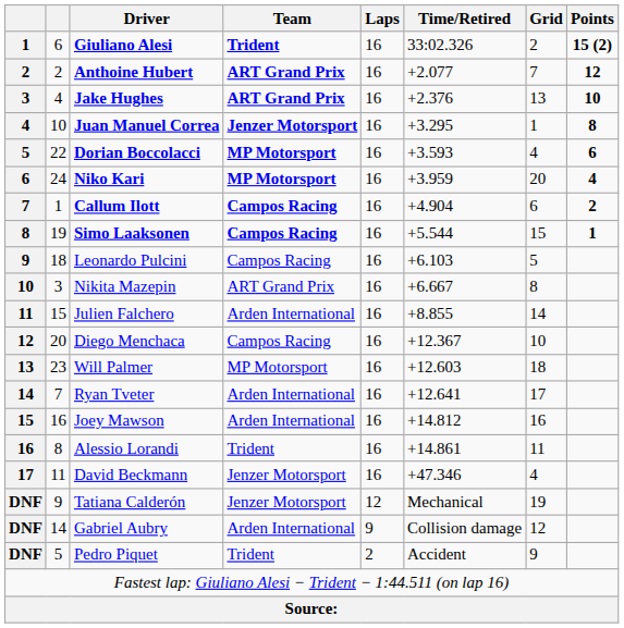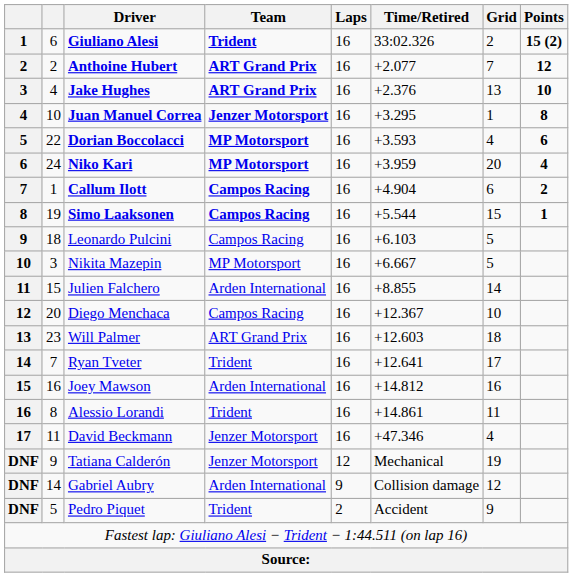 <table class="wikitable" style="font-size: 85%;">
 <tr>
 <th></th>
 <th></th>
 <th>Driver</th>
 <th>Team</th>
 <th>Laps</th>
 <th>Time/Retired</th>
 <th>Grid</th>
 <th>Points</th>
 </tr>
 <tr>
 <th>1</th>
 <td align="center">6</td>
 <td><strong> <a href='#'>Giuliano Alesi</a></strong></td>
 <td><a href='#'><strong>Trident</strong></a></td>
 <td>16</td>
 <td>33:02.326</td>
 <td>2</td>
 <td align="center"><strong>15 (2)</strong></td>
 </tr>
 <tr>
 <th>2</th>
 <td align="center">2</td>
 <td><strong> <a href='#'>Anthoine Hubert</a></strong></td>
 <td><strong><a href='#'>ART Grand Prix</a></strong></td>
 <td>16</td>
 <td>+2.077</td>
 <td>7</td>
 <td align="center"><strong>12</strong></td>
 </tr>
 <tr>
 <th>3</th>
 <td align="center">4</td>
 <td><strong> <a href='#'>Jake Hughes</a></strong></td>
 <td><strong><a href='#'>ART Grand Prix</a></strong></td>
 <td>16</td>
 <td>+2.376</td>
 <td>13</td>
 <td align="center"><strong>10</strong></td>
 </tr>
 <tr>
 <th>4</th>
 <td align="center">10</td>
 <td><strong> <a href='#'>Juan Manuel Correa</a></strong></td>
 <td><strong><a href='#'>Jenzer Motorsport</a></strong></td>
 <td>16</td>
 <td>+3.295</td>
 <td>1</td>
 <td align="center"><strong>8</strong></td>
 </tr>
 <tr>
 <th>5</th>
 <td align="center">22</td>
 <td><strong> <a href='#'>Dorian Boccolacci</a></strong></td>
 <td><strong><a href='#'>MP Motorsport</a></strong></td>
 <td>16</td>
 <td>+3.593</td>
 <td>4</td>
 <td align="center"><strong>6</strong></td>
 </tr>
 <tr>
 <th>6</th>
 <td align="center">24</td>
 <td><strong> <a href='#'>Niko Kari</a></strong></td>
 <td><strong><a href='#'>MP Motorsport</a></strong></td>
 <td>16</td>
 <td>+3.959</td>
 <td>20</td>
 <td align="center"><strong>4</strong></td>
 </tr>
 <tr>
 <th>7</th>
 <td align="center">1</td>
 <td><strong> <a href='#'>Callum Ilott</a></strong></td>
 <td><strong><a href='#'>Campos Racing</a></strong></td>
 <td>16</td>
 <td>+4.904</td>
 <td>6</td>
 <td align="center"><strong>2</strong></td>
 </tr>
 <tr>
 <th>8</th>
 <td align="center">19</td>
 <td><strong> <a href='#'>Simo Laaksonen</a></strong></td>
 <td><strong><a href='#'>Campos Racing</a></strong></td>
 <td>16</td>
 <td>+5.544</td>
 <td>15</td>
 <td align="center"><strong>1</strong></td>
 </tr>
 <tr>
 <th>9</th>
 <td align="center">18</td>
 <td> <a href='#'>Leonardo Pulcini</a></td>
 <td><a href='#'>Campos Racing</a></td>
 <td>16</td>
 <td>+6.103</td>
 <td>5</td>
 <td align="center"></td>
 </tr>
 <tr>
 <th>10</th>
 <td align="center">3</td>
 <td> <a href='#'>Nikita Mazepin</a></td>
-<td><a href='#'>ART Grand Prix</a></td>
+<td><a href='#'>MP Motorsport</a></td>
 <td>16</td>
 <td>+6.667</td>
-<td>8</td>
+<td>5</td>
 <td align="center"></td>
 </tr>
 <tr>
 <th>11</th>
 <td align="center">15</td>
 <td> <a href='#'>Julien Falchero</a></td>
 <td><a href='#'>Arden International</a></td>
 <td>16</td>
 <td>+8.855</td>
 <td>14</td>
 <td align="center"></td>
 </tr>
 <tr>
 <th>12</th>
 <td align="center">20</td>
 <td> <a href='#'>Diego Menchaca</a></td>
 <td><a href='#'>Campos Racing</a></td>
 <td>16</td>
 <td>+12.367</td>
 <td>10</td>
 <td align="center"></td>
 </tr>
 <tr>
 <th>13</th>
 <td align="center">23</td>
 <td> <a href='#'>Will Palmer</a></td>
-<td><a href='#'>MP Motorsport</a></td>
+<td><a href='#'>ART Grand Prix</a></td>
 <td>16</td>
 <td>+12.603</td>
 <td>18</td>
 <td align="center"></td>
 </tr>
 <tr>
 <th>14</th>
 <td align="center">7</td>
 <td> <a href='#'>Ryan Tveter</a></td>
-<td><a href='#'>Arden International</a></td>
+<td><a href='#'>Trident</a></td>
 <td>16</td>
 <td>+12.641</td>
 <td>17</td>
 <td></td>
 </tr>
 <tr>
 <th>15</th>
 <td align="center">16</td>
 <td> <a href='#'>Joey Mawson</a></td>
 <td><a href='#'>Arden International</a></td>
 <td>16</td>
 <td>+14.812</td>
 <td>16</td>
 <td align="center"></td>
 </tr>
 <tr>
 <th>16</th>
 <td align="center">8</td>
 <td> <a href='#'>Alessio Lorandi</a></td>
 <td><a href='#'>Trident</a></td>
 <td>16</td>
 <td>+14.861</td>
 <td>11</td>
 <td align="center"></td>
 </tr>
 <tr>
 <th>17</th>
 <td align="center">11</td>
 <td> <a href='#'>David Beckmann</a></td>
 <td><a href='#'>Jenzer Motorsport</a></td>
 <td>16</td>
 <td>+47.346</td>
 <td>4</td>
 <td align="center"></td>
 </tr>
 <tr>
 <th>DNF</th>
 <td align="center">9</td>
 <td> <a href='#'>Tatiana Calderón</a></td>
 <td><a href='#'>Jenzer Motorsport</a></td>
 <td>12</td>
 <td>Mechanical</td>
 <td>19</td>
 <td align="center"></td>
 </tr>
 <tr>
 <th>DNF</th>
 <td align="center">14</td>
 <td> <a href='#'>Gabriel Aubry</a></td>
 <td><a href='#'>Arden International</a></td>
 <td>9</td>
 <td>Collision damage</td>
 <td>12</td>
 <td align="center"></td>
 </tr>
 <tr>
 <th>DNF</th>
 <td align="center">5</td>
 <td> <a href='#'>Pedro Piquet</a></td>
 <td><a href='#'>Trident</a></td>
 <td>2</td>
 <td>Accident</td>
 <td>9</td>
 <td align="center"></td>
 </tr>
 <tr>
 <td colspan="8" align="center"><em>Fastest lap: <a href='#'>Giuliano Alesi</a> − <a href='#'>Trident</a> − 1:44.511 (on lap 16)</em></td>
 </tr>
 <tr>
 <th colspan="8">Source:</th>
 </tr>
 </table>
